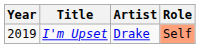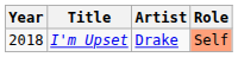 <table class="wikitable">
 <tr>
 <th>Year</th>
 <th>Title</th>
 <th>Artist</th>
 <th>Role</th>
 </tr>
 <tr>
-<td>2019</td>
+<td>2018</td>
 <td><em><a href='#'>I'm Upset</a></em></td>
 <td><a href='#'>Drake</a></td>
 <td style="background: lightsalmon;">Self</td>
 </tr>
 </table>
